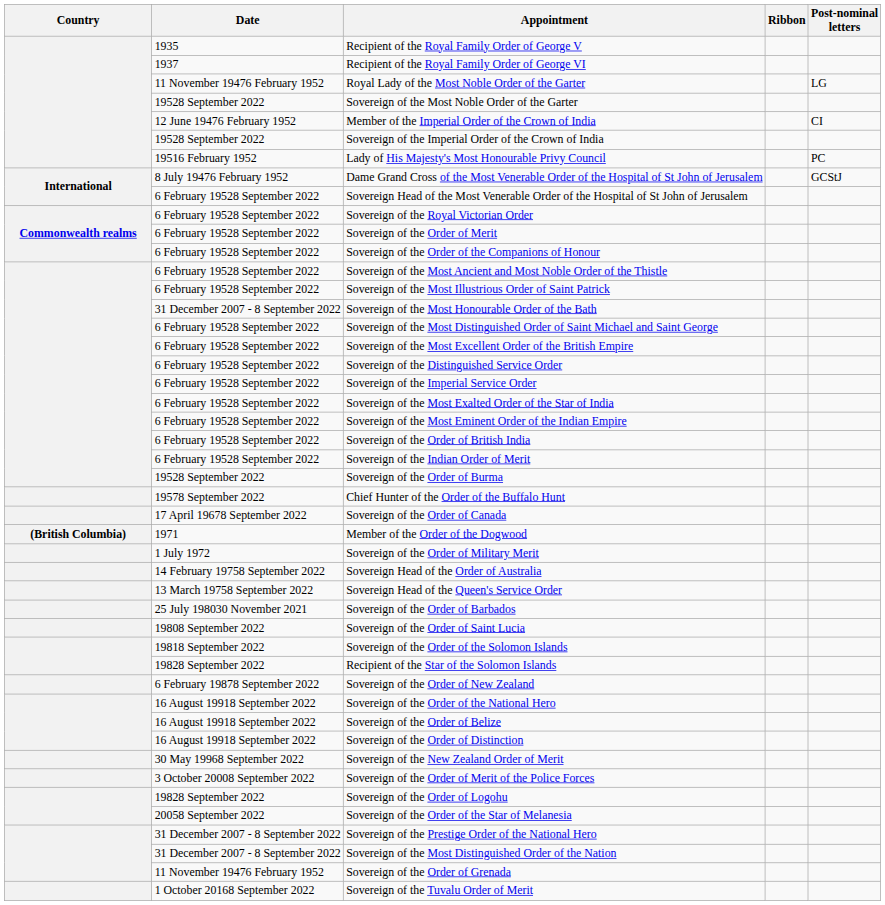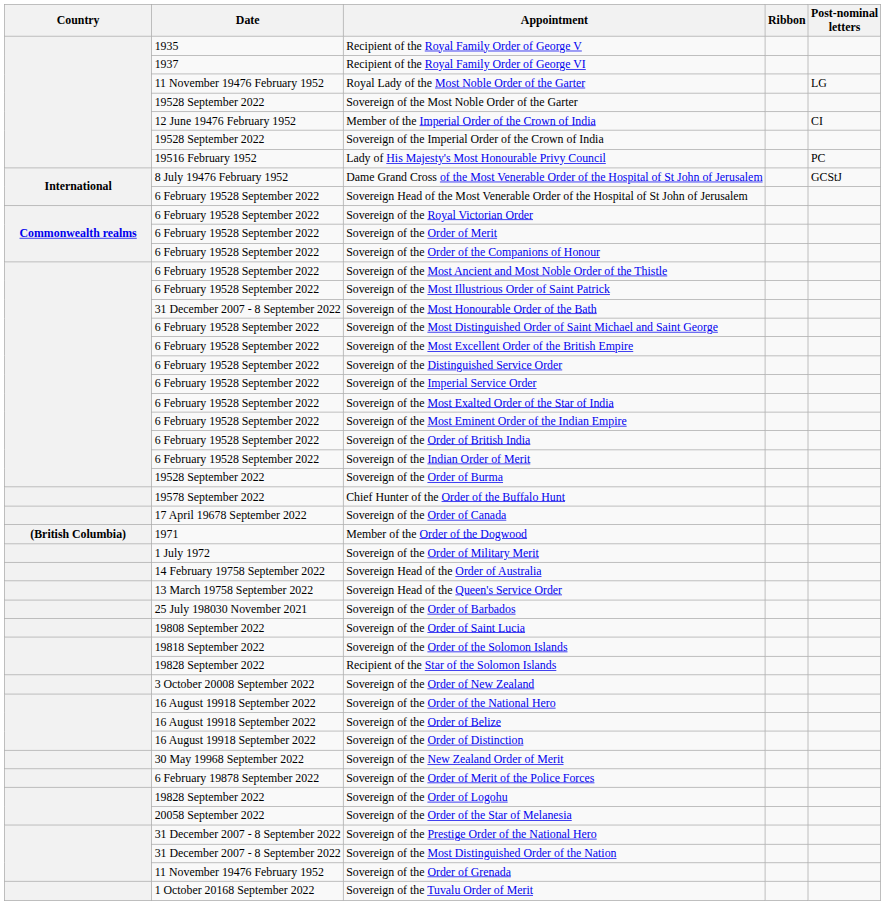 <table class="wikitable plainrowheaders">
 <tr>
 <th scope="col" style="width:12em;">Country</th>
 <th scope="col">Date</th>
 <th scope="col">Appointment</th>
 <th scope="col">Ribbon</th>
 <th scope="col">Post-nominal<br>letters</th>
 </tr>
 <tr>
 <th scope="row" rowspan="7"></th>
 <td>1935</td>
 <td>Recipient of the <a href='#'>Royal Family Order of George V</a></td>
 <td style="padding-top:1em;"></td>
 <td></td>
 </tr>
 <tr>
 <td>1937</td>
 <td>Recipient of the <a href='#'>Royal Family Order of George VI</a></td>
 <td style="padding-top:1em;"></td>
 <td></td>
 </tr>
 <tr>
 <td>11 November 19476 February 1952</td>
 <td>Royal Lady of the <a href='#'>Most Noble Order of the Garter</a></td>
 <td style="padding-top:1em;"></td>
 <td>LG</td>
 </tr>
 <tr>
 <td>19528 September 2022</td>
 <td>Sovereign of the Most Noble Order of the Garter</td>
 <td></td>
 <td></td>
 </tr>
 <tr>
 <td>12 June 19476 February 1952</td>
 <td>Member of the <a href='#'>Imperial Order of the Crown of India</a></td>
 <td style="padding-top:1em;"></td>
 <td>CI</td>
 </tr>
 <tr>
 <td>19528 September 2022</td>
 <td>Sovereign of the Imperial Order of the Crown of India</td>
 <td></td>
 <td></td>
 </tr>
 <tr>
 <td>19516 February 1952</td>
 <td>Lady of <a href='#'>His Majesty's Most Honourable Privy Council</a></td>
 <td style="padding-top:1em;"></td>
 <td>PC</td>
 </tr>
 <tr>
 <th scope="row" rowspan="2">International</th>
 <td>8 July 19476 February 1952</td>
 <td>Dame Grand Cross <a href='#'>of the Most Venerable Order of the Hospital of St John of Jerusalem</a></td>
 <td style="padding-top:1em;"></td>
 <td>GCStJ</td>
 </tr>
 <tr>
 <td>6 February 19528 September 2022</td>
 <td>Sovereign Head of the Most Venerable Order of the Hospital of St John of Jerusalem</td>
 <td style="padding-top:1em;"></td>
 <td></td>
 </tr>
 <tr>
 <th scope="row" rowspan="3"><a href='#'>Commonwealth realms</a></th>
 <td>6 February 19528 September 2022</td>
 <td>Sovereign of the <a href='#'>Royal Victorian Order</a></td>
 <td style="padding-top:1em;"></td>
 <td></td>
 </tr>
 <tr>
 <td>6 February 19528 September 2022</td>
 <td>Sovereign of the <a href='#'>Order of Merit</a></td>
 <td style="padding-top:1em;"></td>
 <td></td>
 </tr>
 <tr>
 <td>6 February 19528 September 2022</td>
 <td>Sovereign of the <a href='#'>Order of the Companions of Honour</a></td>
 <td style="padding-top:1em;"></td>
 <td></td>
 </tr>
 <tr>
 <th scope="row" rowspan="12"></th>
 <td>6 February 19528 September 2022</td>
 <td>Sovereign of the <a href='#'>Most Ancient and Most Noble Order of the Thistle</a></td>
 <td style="padding-top:1em;"></td>
 <td></td>
 </tr>
 <tr>
 <td>6 February 19528 September 2022</td>
 <td>Sovereign of the <a href='#'>Most Illustrious Order of Saint Patrick</a></td>
 <td style="padding-top:1em;"></td>
 <td></td>
 </tr>
 <tr>
 <td>31 December 2007 - 8 September 2022</td>
 <td>Sovereign of the <a href='#'>Most Honourable Order of the Bath</a></td>
 <td style="padding-top:1em;"></td>
 <td></td>
 </tr>
 <tr>
 <td>6 February 19528 September 2022</td>
 <td>Sovereign of the <a href='#'>Most Distinguished Order of Saint Michael and Saint George</a></td>
 <td style="padding-top:1em;"></td>
 <td></td>
 </tr>
 <tr>
 <td>6 February 19528 September 2022</td>
 <td>Sovereign of the <a href='#'>Most Excellent Order of the British Empire</a></td>
 <td style="padding-top:1em;"></td>
 <td></td>
 </tr>
 <tr>
 <td>6 February 19528 September 2022</td>
 <td>Sovereign of the <a href='#'>Distinguished Service Order</a></td>
 <td style="padding-top:1em;"></td>
 <td></td>
 </tr>
 <tr>
 <td>6 February 19528 September 2022</td>
 <td>Sovereign of the <a href='#'>Imperial Service Order</a></td>
 <td style="padding-top:1em;"></td>
 <td></td>
 </tr>
 <tr>
 <td>6 February 19528 September 2022</td>
 <td>Sovereign of the <a href='#'>Most Exalted Order of the Star of India</a></td>
 <td style="padding-top:1em;"></td>
 <td></td>
 </tr>
 <tr>
 <td>6 February 19528 September 2022</td>
 <td>Sovereign of the <a href='#'>Most Eminent Order of the Indian Empire</a></td>
 <td style="padding-top:1em;"></td>
 <td></td>
 </tr>
 <tr>
 <td>6 February 19528 September 2022</td>
 <td>Sovereign of the <a href='#'>Order of British India</a></td>
 <td style="padding-top:1em;"></td>
 <td></td>
 </tr>
 <tr>
 <td>6 February 19528 September 2022</td>
 <td>Sovereign of the <a href='#'>Indian Order of Merit</a></td>
 <td style="padding-top:1em;"></td>
 <td></td>
 </tr>
 <tr>
 <td>19528 September 2022</td>
 <td>Sovereign of the <a href='#'>Order of Burma</a></td>
 <td style="padding-top:1em;"></td>
 <td></td>
 </tr>
 <tr>
 <th scope="row"></th>
 <td>19578 September 2022</td>
 <td>Chief Hunter of the <a href='#'>Order of the Buffalo Hunt</a></td>
 <td style="padding-top:1em;"></td>
 <td></td>
 </tr>
 <tr>
 <th scope="row"></th>
 <td>17 April 19678 September 2022</td>
 <td>Sovereign of the <a href='#'>Order of Canada</a></td>
 <td style="padding-top:1em;"></td>
 <td></td>
 </tr>
 <tr>
 <th scope="row"> (British Columbia)</th>
 <td>1971</td>
 <td>Member of the <a href='#'>Order of the Dogwood</a></td>
 <td style="padding-top:1em;"></td>
 <td></td>
 </tr>
 <tr>
 <th scope="row"></th>
 <td>1 July 1972</td>
 <td>Sovereign of the <a href='#'>Order of Military Merit</a></td>
 <td style="padding-top:1em;"></td>
 <td></td>
 </tr>
 <tr>
 <th scope="row"></th>
 <td>14 February 19758 September 2022</td>
 <td>Sovereign Head of the <a href='#'>Order of Australia</a></td>
 <td style="padding-top:1em;"></td>
 <td></td>
 </tr>
 <tr>
 <th scope="row"></th>
 <td>13 March 19758 September 2022</td>
 <td>Sovereign Head of the <a href='#'>Queen's Service Order</a></td>
 <td style="padding-top:1em;"></td>
 <td></td>
 </tr>
 <tr>
 <th scope="row"></th>
 <td>25 July 198030 November 2021</td>
 <td>Sovereign of the <a href='#'>Order of Barbados</a></td>
 <td style="padding-top:1em;"></td>
 <td></td>
 </tr>
 <tr>
 <th scope="row"></th>
 <td>19808 September 2022</td>
 <td>Sovereign of the <a href='#'>Order of Saint Lucia</a></td>
 <td style="padding-top:1em;"></td>
 <td></td>
 </tr>
 <tr>
 <th rowspan="2" scope="row"></th>
 <td>19818 September 2022</td>
 <td>Sovereign of the <a href='#'>Order of the Solomon Islands</a></td>
 <td style="padding-top:1em;"></td>
 <td></td>
 </tr>
 <tr>
 <td>19828 September 2022</td>
 <td>Recipient of the <a href='#'>Star of the Solomon Islands</a></td>
 <td></td>
 <td></td>
 </tr>
 <tr>
 <th scope="row"></th>
-<td>6 February 19878 September 2022</td>
+<td>3 October 20008 September 2022</td>
 <td>Sovereign of the <a href='#'>Order of New Zealand</a></td>
 <td style="padding-top:1em;"></td>
 <td></td>
 </tr>
 <tr>
 <th scope="row" rowspan="3"></th>
 <td>16 August 19918 September 2022</td>
 <td>Sovereign of the <a href='#'>Order of the National Hero</a></td>
 <td style="padding-top:1em;"></td>
 <td></td>
 </tr>
 <tr>
 <td>16 August 19918 September 2022</td>
 <td>Sovereign of the <a href='#'>Order of Belize</a></td>
 <td style="padding-top:1em;"></td>
 <td></td>
 </tr>
 <tr>
 <td>16 August 19918 September 2022</td>
 <td>Sovereign of the <a href='#'>Order of Distinction</a></td>
 <td style="padding-top:1em;"></td>
 <td></td>
 </tr>
 <tr>
 <th scope="row"></th>
 <td>30 May 19968 September 2022</td>
 <td>Sovereign of the <a href='#'>New Zealand Order of Merit</a></td>
 <td style="padding-top:1em;"></td>
 <td></td>
 </tr>
 <tr>
 <th scope="row"></th>
-<td>3 October 20008 September 2022</td>
+<td>6 February 19878 September 2022</td>
 <td>Sovereign of the <a href='#'>Order of Merit of the Police Forces</a></td>
 <td style="padding-top:1em;"></td>
 <td></td>
 </tr>
 <tr>
 <th scope="row" rowspan="2"></th>
 <td>19828 September 2022</td>
 <td>Sovereign of the <a href='#'>Order of Logohu</a></td>
 <td style="padding-top:1em;"></td>
 <td></td>
 </tr>
 <tr>
 <td>20058 September 2022</td>
 <td>Sovereign of the <a href='#'>Order of the Star of Melanesia</a></td>
 <td style="padding-top:1em;"></td>
 <td></td>
 </tr>
 <tr>
 <th scope="row" rowspan="3"></th>
 <td>31 December 2007 - 8 September 2022</td>
 <td>Sovereign of the <a href='#'>Prestige Order of the National Hero</a></td>
 <td></td>
 <td></td>
 </tr>
 <tr>
 <td>31 December 2007 - 8 September 2022</td>
 <td>Sovereign of the <a href='#'>Most Distinguished Order of the Nation</a></td>
 <td></td>
 <td></td>
 </tr>
 <tr>
 <td>11 November 19476 February 1952</td>
 <td>Sovereign of the <a href='#'>Order of Grenada</a></td>
 <td></td>
 <td></td>
 </tr>
 <tr>
 <th scope="row"></th>
 <td>1 October 20168 September 2022</td>
 <td>Sovereign of the <a href='#'>Tuvalu Order of Merit</a></td>
 <td style="padding-top:1em;"></td>
 <td></td>
 </tr>
 </table>
